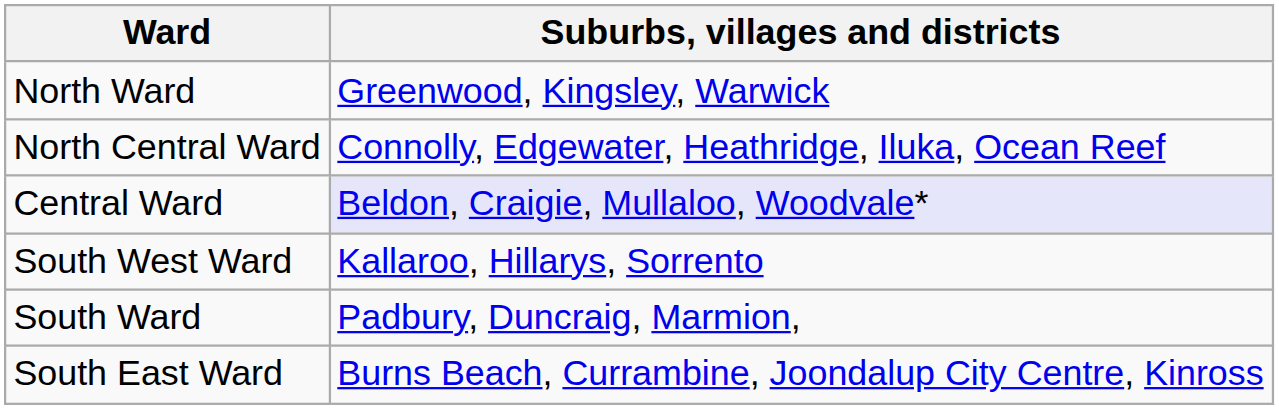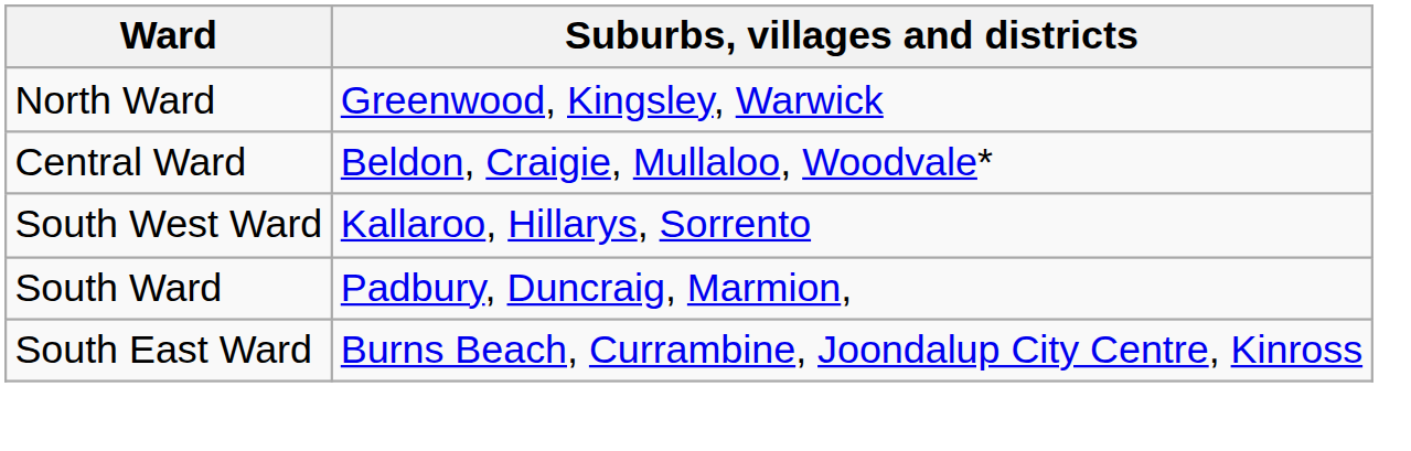 <table class="wikitable">
 <tr>
 <th>Ward</th>
 <th>Suburbs, villages and districts</th>
 </tr>
 <tr>
 <td>North Ward</td>
 <td><a href='#'>Greenwood</a>, <a href='#'>Kingsley</a>, <a href='#'>Warwick</a></td>
 </tr>
 <tr>
-<td>North Central Ward</td>
-<td><a href='#'>Connolly</a>, <a href='#'>Edgewater</a>, <a href='#'>Heathridge</a>, <a href='#'>Iluka</a>, <a href='#'>Ocean Reef</a></td>
-</tr>
-<tr>
 <td>Central Ward</td>
-<td style="background: lavender;"><a href='#'>Beldon</a>, <a href='#'>Craigie</a>, <a href='#'>Mullaloo</a>, <a href='#'>Woodvale</a>*</td>
+<td><a href='#'>Beldon</a>, <a href='#'>Craigie</a>, <a href='#'>Mullaloo</a>, <a href='#'>Woodvale</a>*</td>
 </tr>
 <tr>
 <td>South West Ward</td>
 <td><a href='#'>Kallaroo</a>, <a href='#'>Hillarys</a>, <a href='#'>Sorrento</a></td>
 </tr>
 <tr>
 <td>South Ward</td>
 <td><a href='#'>Padbury</a>, <a href='#'>Duncraig</a>, <a href='#'>Marmion</a>,</td>
 </tr>
 <tr>
 <td>South East Ward</td>
 <td><a href='#'>Burns Beach</a>, <a href='#'>Currambine</a>, <a href='#'>Joondalup City Centre</a>, <a href='#'>Kinross</a></td>
 </tr>
 </table>
